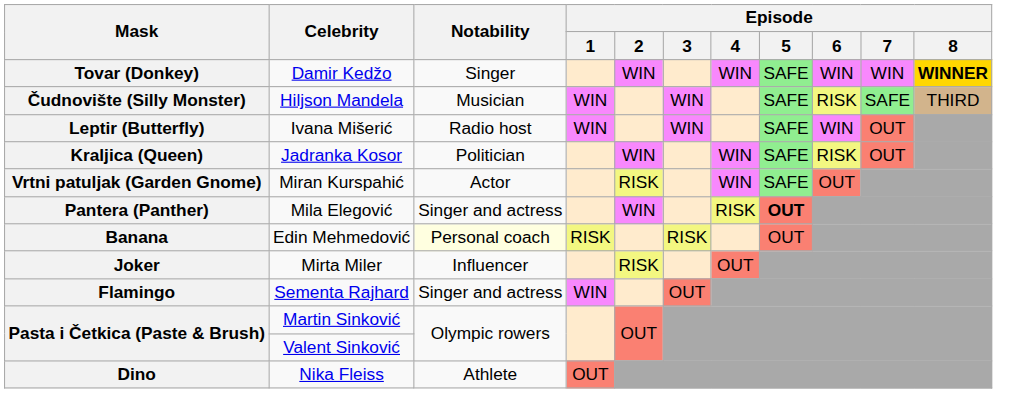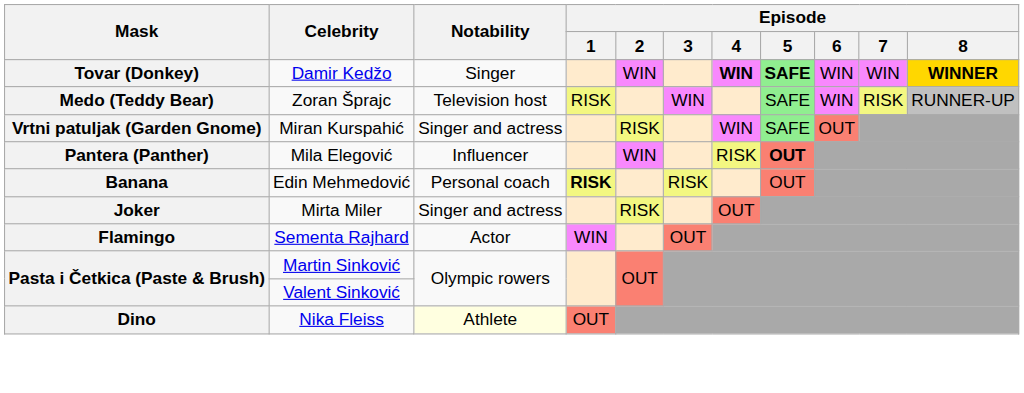 <table class="wikitable" style="text-align: center;">
 <tr>
 <th rowspan="2">Mask</th>
 <th rowspan="2">Celebrity</th>
 <th rowspan="2">Notability</th>
 <th colspan="8">Episode</th>
 </tr>
 <tr>
 <th>1</th>
 <th>2</th>
 <th>3</th>
 <th>4</th>
 <th>5</th>
 <th>6</th>
 <th>7</th>
 <th>8</th>
 </tr>
 <tr>
 <th>Tovar (Donkey)</th>
 <td><a href='#'>Damir Kedžo</a></td>
 <td>Singer</td>
 <td bgcolor=#FFEBCD></td>
 <td bgcolor=#F888FD>WIN</td>
 <td bgcolor=#FFEBCD></td>
-<td bgcolor=#F888FD>WIN</td>
-<td bgcolor=lightgreen>SAFE</td>
+<td bgcolor=#F888FD><strong>WIN</strong></td>
+<td bgcolor=lightgreen><strong>SAFE</strong></td>
 <td bgcolor=#F888FD>WIN</td>
 <td bgcolor=#F888FD>WIN</td>
 <td bgcolor=gold><strong>WINNER</strong></td>
 </tr>
 <tr>
-<th>Čudnovište (Silly Monster)</th>
-<td><a href='#'>Hiljson Mandela</a></td>
-<td>Musician</td>
-<td bgcolor=#F888FD>WIN</td>
-<td bgcolor=#FFEBCD></td>
-<td bgcolor=#F888FD>WIN</td>
-<td bgcolor=#FFEBCD></td>
-<td bgcolor=lightgreen>SAFE</td>
-<td bgcolor="#F3F781">RISK</td>
-<td bgcolor=lightgreen>SAFE</td>
-<td bgcolor=tan>THIRD</td>
-</tr>
-<tr>
-<th>Leptir (Butterfly)</th>
-<td>Ivana Mišerić</td>
-<td>Radio host</td>
-<td bgcolor=#F888FD>WIN</td>
+<th>Medo (Teddy Bear)</th>
+<td>Zoran Šprajc</td>
+<td>Television host</td>
+<td bgcolor=#F3F781>RISK</td>
 <td bgcolor=#FFEBCD></td>
 <td bgcolor=#F888FD>WIN</td>
 <td bgcolor=#FFEBCD></td>
 <td bgcolor=lightgreen>SAFE</td>
 <td bgcolor=#F888FD>WIN</td>
-<td bgcolor=salmon>OUT</td>
-<td bgcolor="darkgrey"></td>
-</tr>
-<tr>
-<th>Kraljica (Queen)</th>
-<td><a href='#'>Jadranka Kosor</a></td>
-<td>Politician</td>
-<td bgcolor=#FFEBCD></td>
-<td bgcolor=#F888FD>WIN</td>
-<td bgcolor=#FFEBCD></td>
-<td bgcolor=#F888FD>WIN</td>
-<td bgcolor=lightgreen>SAFE</td>
-<td bgcolor="#F3F781">RISK</td>
-<td bgcolor=salmon>OUT</td>
-<td bgcolor="darkgrey"></td>
+<td bgcolor=#F3F781>RISK</td>
+<td bgcolor=silver>RUNNER-UP</td>
 </tr>
 <tr>
 <th>Vrtni patuljak (Garden Gnome)</th>
 <td>Miran Kurspahić</td>
-<td>Actor</td>
+<td>Singer and actress</td>
 <td bgcolor="#FFEBCD"></td>
 <td bgcolor="#F3F781">RISK</td>
 <td bgcolor="#FFEBCD"></td>
 <td bgcolor=#F888FD>WIN</td>
 <td bgcolor=lightgreen>SAFE</td>
 <td bgcolor=salmon>OUT</td>
 <td colspan="2" bgcolor="darkgrey"></td>
 </tr>
 <tr>
 <th>Pantera (Panther)</th>
 <td>Mila Elegović</td>
-<td>Singer and actress</td>
+<td>Influencer</td>
 <td bgcolor=#FFEBCD></td>
 <td bgcolor=#F888FD>WIN</td>
 <td bgcolor=#FFEBCD></td>
 <td bgcolor=#F3F781>RISK</td>
 <td bgcolor="salmon"><strong>OUT</strong></td>
 <td colspan="3" bgcolor="darkgrey"></td>
 </tr>
 <tr>
 <th>Banana</th>
 <td>Edin Mehmedović</td>
-<td style="background: lightyellow;">Personal coach</td>
-<td bgcolor=#F3F781>RISK</td>
+<td>Personal coach</td>
+<td bgcolor=#F3F781><strong>RISK</strong></td>
 <td bgcolor=#FFEBCD></td>
 <td bgcolor=#F3F781>RISK</td>
 <td bgcolor=#FFEBCD></td>
 <td bgcolor=salmon>OUT</td>
 <td colspan="3" bgcolor="darkgrey"></td>
 </tr>
 <tr>
 <th>Joker</th>
 <td>Mirta Miler</td>
-<td>Influencer</td>
+<td>Singer and actress</td>
 <td bgcolor="#FFEBCD"></td>
 <td bgcolor="#F3F781">RISK</td>
 <td bgcolor="#FFEBCD"></td>
 <td bgcolor="salmon">OUT</td>
 <td colspan="4" bgcolor="darkgrey"></td>
 </tr>
 <tr>
 <th>Flamingo</th>
 <td><a href='#'>Sementa Rajhard</a></td>
-<td>Singer and actress</td>
+<td>Actor</td>
 <td bgcolor="#F888FD">WIN</td>
 <td bgcolor="#FFEBCD"></td>
 <td bgcolor="salmon">OUT</td>
 <td colspan="5" bgcolor="darkgrey"></td>
 </tr>
 <tr>
 <th rowspan="2">Pasta i Četkica (Paste & Brush)</th>
 <td><a href='#'>Martin Sinković</a></td>
 <td rowspan="2">Olympic rowers</td>
 <td rowspan="2" bgcolor=#FFEBCD></td>
 <td rowspan="2" bgcolor=salmon>OUT</td>
 <td colspan="6" rowspan="2" bgcolor="darkgrey"></td>
 </tr>
 <tr>
 <td><a href='#'>Valent Sinković</a></td>
 </tr>
 <tr>
 <th>Dino</th>
 <td><a href='#'>Nika Fleiss</a></td>
-<td>Athlete</td>
+<td style="background: lightyellow;">Athlete</td>
 <td bgcolor="salmon">OUT</td>
 <td colspan="7" bgcolor="darkgrey"></td>
 </tr>
 </table>
